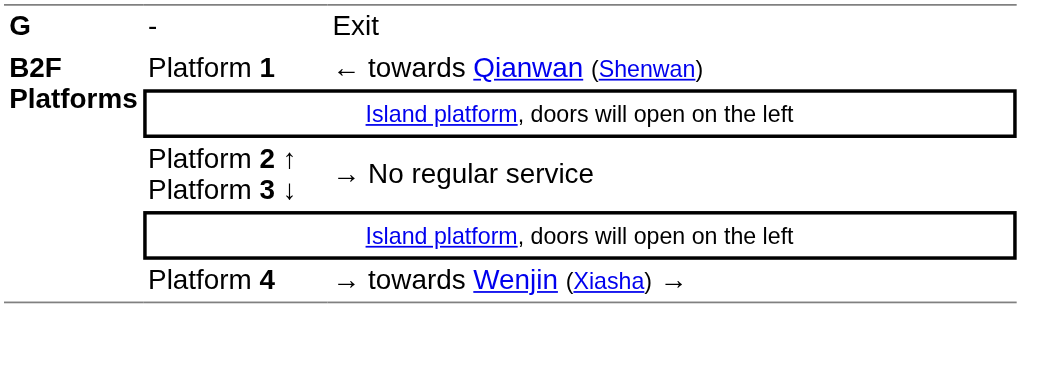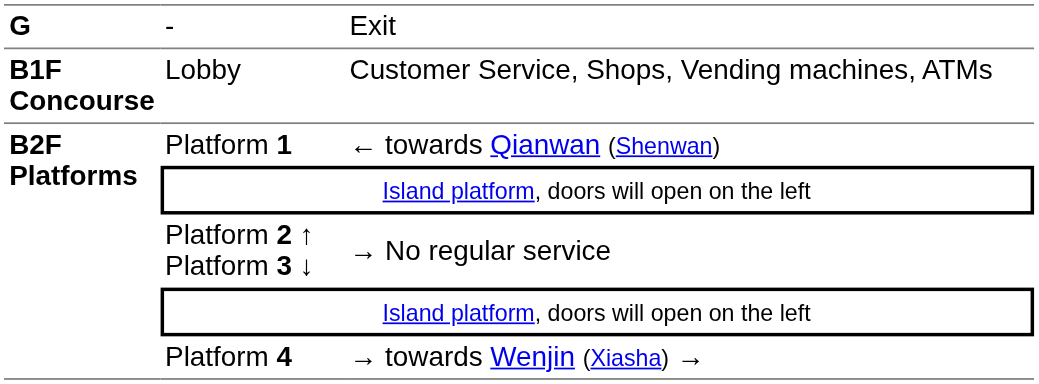 <table table border=0 cellspacing=0 cellpadding=3>
 <tr>
 <td style="border-top:solid 1px gray;" width=50 valign=top><strong>G</strong></td>
 <td style="border-top:solid 1px gray;" width=100 valign=top>-</td>
 <td style="border-top:solid 1px gray;" width=390 valign=top>Exit</td>
+</tr>
+<tr>
+<td style="border-bottom:solid 1px gray; border-top:solid 1px gray;" valign=top width=50><strong>B1F<br>Concourse</strong></td>
+<td style="border-bottom:solid 1px gray; border-top:solid 1px gray;" valign=top width=100>Lobby</td>
+<td style="border-bottom:solid 1px gray; border-top:solid 1px gray;" valign=top width=390>Customer Service, Shops, Vending machines, ATMs</td>
 </tr>
 <tr>
 <td style="border-bottom:solid 1px gray;" rowspan="5" valign=top><strong>B2F<br>Platforms</strong></td>
 <td>Platform <strong>1</strong></td>
 <td>←  towards <a href='#'>Qianwan</a> <small>(<a href='#'>Shenwan</a>)</small></td>
 </tr>
 <tr>
 <td style="border-right:solid 2px black;border-left:solid 2px black;border-top:solid 2px black;border-bottom:solid 2px black;text-align:center;" colspan=2><small><a href='#'>Island platform</a>, doors will open on the left</small></td>
 </tr>
 <tr>
 <td>Platform <strong>2 ↑</strong><br>Platform <strong>3 ↓</strong></td>
 <td><span>→</span> No regular service</td>
 </tr>
 <tr>
 <td style="border-right:solid 2px black;border-left:solid 2px black;border-top:solid 2px black;border-bottom:solid 2px black;text-align:center;" colspan=2><small><a href='#'>Island platform</a>, doors will open on the left</small></td>
 </tr>
 <tr>
 <td style="border-bottom:solid 1px gray;">Platform <strong>4</strong></td>
 <td style="border-bottom:solid 1px gray;"><span>→</span>  towards <a href='#'>Wenjin</a> <small>(<a href='#'>Xiasha</a>)</small> →</td>
 </tr>
 </table>
